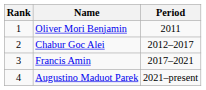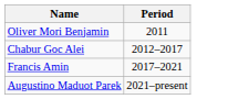 <table class="wikitable" style="text-align:center">
 <tr>
-<th>Rank</th>
 <th>Name</th>
 <th>Period</th>
 </tr>
 <tr>
-<td>1</td>
 <td align="left"><a href='#'>Oliver Mori Benjamin</a> </td>
 <td>2011</td>
 </tr>
 <tr>
-<td>2</td>
 <td align="left"><a href='#'>Chabur Goc Alei</a> </td>
 <td>2012–2017</td>
 </tr>
 <tr>
-<td>3</td>
 <td align="left"><a href='#'>Francis Amin</a> </td>
 <td>2017–2021</td>
 </tr>
 <tr>
-<td>4</td>
 <td align="left"><a href='#'>Augustino Maduot Parek</a> </td>
 <td>2021–present</td>
 </tr>
 </table>
